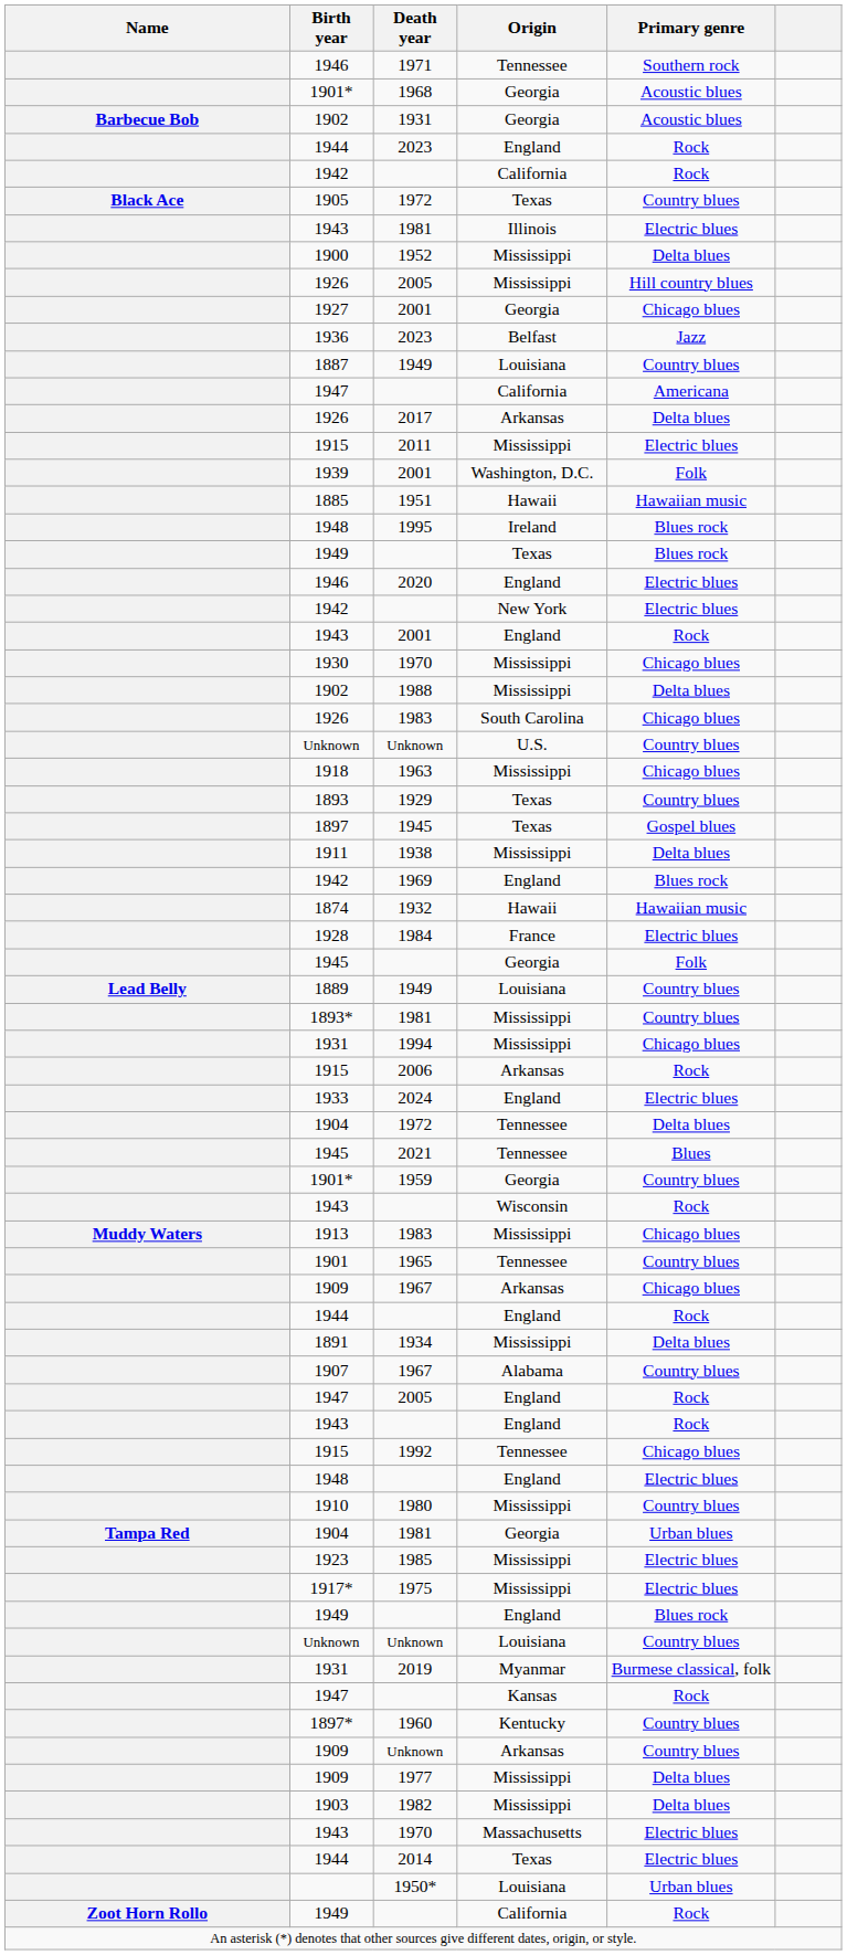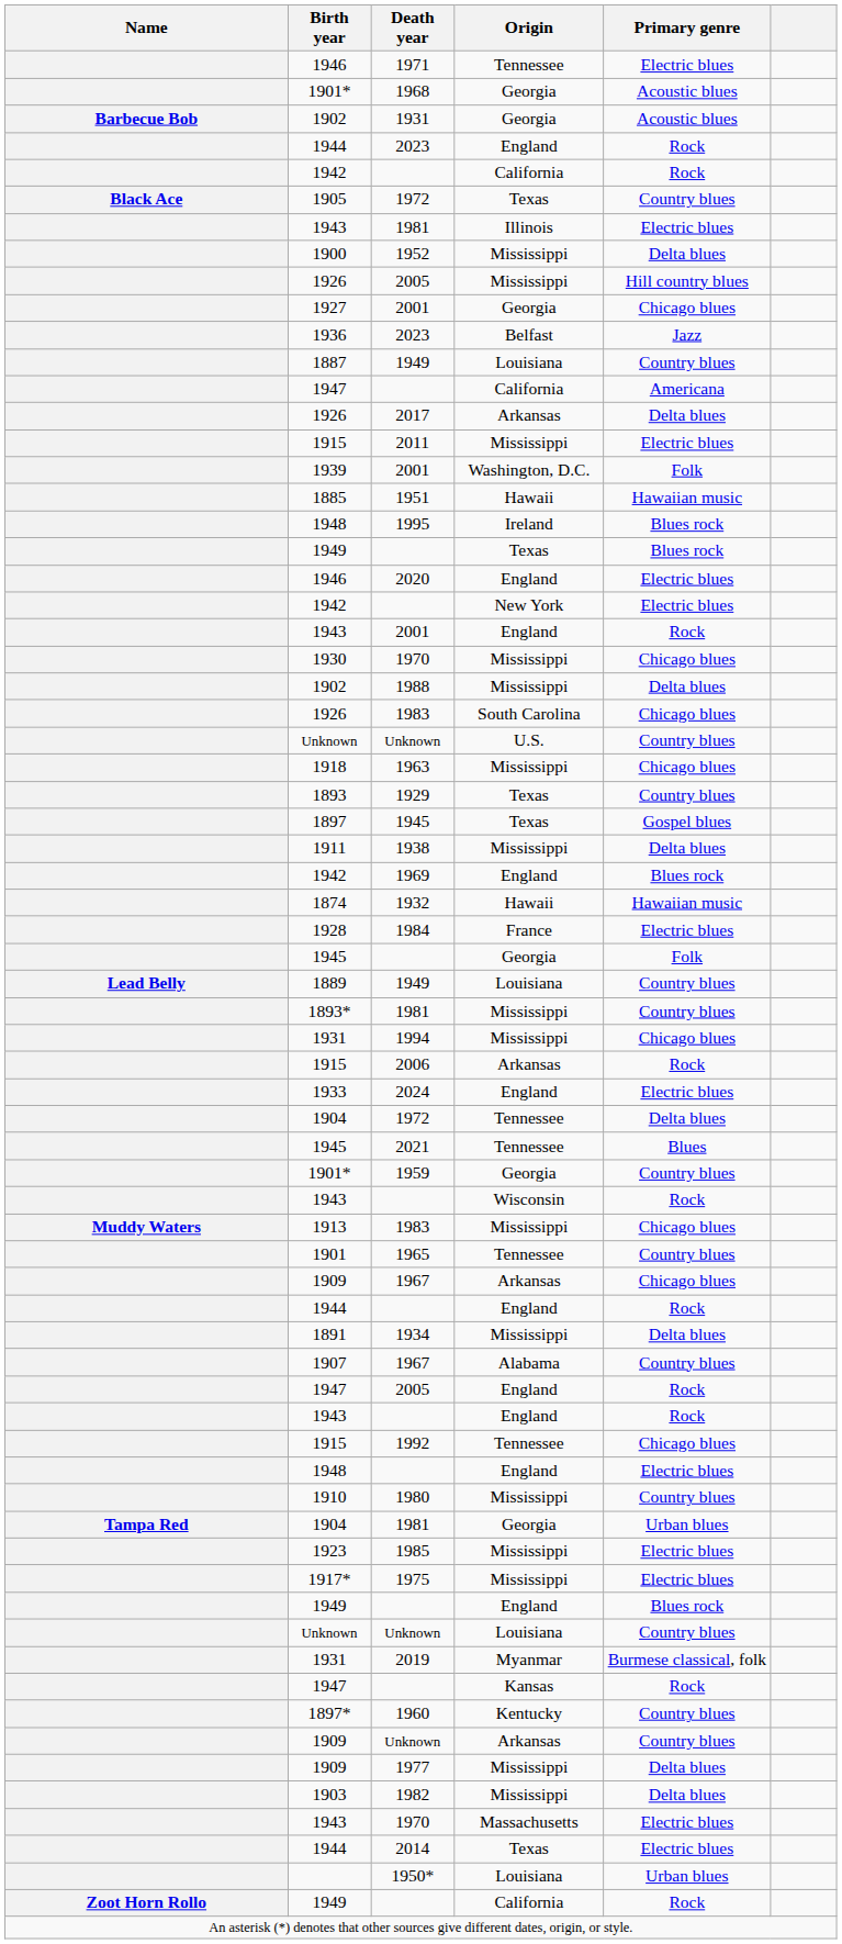 <table class="wikitable sortable plainrowheaders" style="text-align:center;">
 <tr>
 <th scope="col" width=%>Name</th>
 <th scope="col" width=10% data-sort-type=number>Birth<br>year</th>
 <th scope="col" width=10% data-sort-type=number>Death<br>year</th>
 <th scope="col" width=18%>Origin</th>
 <th scope="col" width=20%>Primary genre</th>
 <th scope="col" width=8% class="unsortable"></th>
 </tr>
 <tr>
 <th scope="row"> </th>
 <td>1946</td>
 <td>1971</td>
 <td>Tennessee</td>
-<td><a href='#'>Southern rock</a></td>
+<td><a href='#'>Electric blues</a></td>
 <td></td>
 </tr>
 <tr>
 <th scope="row"></th>
 <td>1901*</td>
 <td>1968</td>
 <td>Georgia</td>
 <td><a href='#'>Acoustic blues</a></td>
 <td></td>
 </tr>
 <tr>
 <th scope="row"> <a href='#'>Barbecue Bob</a></th>
 <td>1902</td>
 <td>1931</td>
 <td>Georgia</td>
 <td><a href='#'>Acoustic blues</a></td>
 <td></td>
 </tr>
 <tr>
 <th scope="row"></th>
 <td>1944</td>
 <td>2023</td>
 <td>England</td>
 <td><a href='#'>Rock</a></td>
 <td></td>
 </tr>
 <tr>
 <th scope="row"></th>
 <td>1942</td>
 <td></td>
 <td>California</td>
 <td><a href='#'>Rock</a></td>
 <td></td>
 </tr>
 <tr>
 <th scope="row"><a href='#'>Black Ace</a></th>
 <td>1905</td>
 <td>1972</td>
 <td>Texas</td>
 <td><a href='#'>Country blues</a></td>
 <td></td>
 </tr>
 <tr>
 <th scope="row"></th>
 <td>1943</td>
 <td>1981</td>
 <td>Illinois</td>
 <td><a href='#'>Electric blues</a></td>
 <td></td>
 </tr>
 <tr>
 <th scope="row"></th>
 <td>1900</td>
 <td>1952</td>
 <td>Mississippi</td>
 <td><a href='#'>Delta blues</a></td>
 <td></td>
 </tr>
 <tr>
 <th scope="row"></th>
 <td>1926</td>
 <td>2005</td>
 <td>Mississippi</td>
 <td><a href='#'>Hill country blues</a></td>
 <td></td>
 </tr>
 <tr>
 <th scope="row"> </th>
 <td>1927</td>
 <td>2001</td>
 <td>Georgia</td>
 <td><a href='#'>Chicago blues</a></td>
 <td></td>
 </tr>
 <tr>
 <th scope="row"></th>
 <td>1936</td>
 <td>2023</td>
 <td>Belfast</td>
 <td><a href='#'>Jazz</a></td>
 <td></td>
 </tr>
 <tr>
 <th scope="row"></th>
 <td>1887</td>
 <td>1949</td>
 <td>Louisiana</td>
 <td><a href='#'>Country blues</a></td>
 <td></td>
 </tr>
 <tr>
 <th scope="row"></th>
 <td>1947</td>
 <td></td>
 <td>California</td>
 <td><a href='#'>Americana</a></td>
 <td></td>
 </tr>
 <tr>
 <th scope="row"> </th>
 <td>1926</td>
 <td>2017</td>
 <td>Arkansas</td>
 <td><a href='#'>Delta blues</a></td>
 <td></td>
 </tr>
 <tr>
 <th scope="row"> </th>
 <td>1915</td>
 <td>2011</td>
 <td>Mississippi</td>
 <td><a href='#'>Electric blues</a></td>
 <td></td>
 </tr>
 <tr>
 <th scope="row"> </th>
 <td>1939</td>
 <td>2001</td>
 <td>Washington, D.C.</td>
 <td><a href='#'>Folk</a></td>
 <td></td>
 </tr>
 <tr>
 <th scope="row"></th>
 <td>1885</td>
 <td>1951</td>
 <td>Hawaii</td>
 <td><a href='#'>Hawaiian music</a></td>
 <td></td>
 </tr>
 <tr>
 <th scope="row"> </th>
 <td>1948</td>
 <td>1995</td>
 <td>Ireland</td>
 <td><a href='#'>Blues rock</a></td>
 <td></td>
 </tr>
 <tr>
 <th scope="row"></th>
 <td>1949</td>
 <td></td>
 <td>Texas</td>
 <td><a href='#'>Blues rock</a></td>
 <td></td>
 </tr>
 <tr>
 <th scope="row"></th>
 <td>1946</td>
 <td>2020</td>
 <td>England</td>
 <td><a href='#'>Electric blues</a></td>
 <td></td>
 </tr>
 <tr>
 <th scope="row"> </th>
 <td>1942</td>
 <td></td>
 <td>New York</td>
 <td><a href='#'>Electric blues</a></td>
 <td></td>
 </tr>
 <tr>
 <th scope="row"></th>
 <td>1943</td>
 <td>2001</td>
 <td>England</td>
 <td><a href='#'>Rock</a></td>
 <td></td>
 </tr>
 <tr>
 <th scope="row"></th>
 <td>1930</td>
 <td>1970</td>
 <td>Mississippi</td>
 <td><a href='#'>Chicago blues</a></td>
 <td></td>
 </tr>
 <tr>
 <th scope="row"></th>
 <td>1902</td>
 <td>1988</td>
 <td>Mississippi</td>
 <td><a href='#'>Delta blues</a></td>
 <td></td>
 </tr>
 <tr>
 <th scope="row"></th>
 <td>1926</td>
 <td>1983</td>
 <td>South Carolina</td>
 <td><a href='#'>Chicago blues</a></td>
 <td></td>
 </tr>
 <tr>
 <th scope="row"> </th>
 <td><small>Unknown</small></td>
 <td><small>Unknown</small></td>
 <td>U.S.</td>
 <td><a href='#'>Country blues</a></td>
 <td></td>
 </tr>
 <tr>
 <th scope="row"></th>
 <td>1918</td>
 <td>1963</td>
 <td>Mississippi</td>
 <td><a href='#'>Chicago blues</a></td>
 <td></td>
 </tr>
 <tr>
 <th scope="row"></th>
 <td>1893</td>
 <td>1929</td>
 <td>Texas</td>
 <td><a href='#'>Country blues</a></td>
 <td></td>
 </tr>
 <tr>
 <th scope="row"></th>
 <td>1897</td>
 <td>1945</td>
 <td>Texas</td>
 <td><a href='#'>Gospel blues</a></td>
 <td></td>
 </tr>
 <tr>
 <th scope="row"></th>
 <td>1911</td>
 <td>1938</td>
 <td>Mississippi</td>
 <td><a href='#'>Delta blues</a></td>
 <td></td>
 </tr>
 <tr>
 <th scope="row"></th>
 <td>1942</td>
 <td>1969</td>
 <td>England</td>
 <td><a href='#'>Blues rock</a></td>
 <td></td>
 </tr>
 <tr>
 <th scope="row"> </th>
 <td>1874</td>
 <td>1932</td>
 <td>Hawaii</td>
 <td><a href='#'>Hawaiian music</a></td>
 <td></td>
 </tr>
 <tr>
 <th scope="row"></th>
 <td>1928</td>
 <td>1984</td>
 <td>France</td>
 <td><a href='#'>Electric blues</a></td>
 <td></td>
 </tr>
 <tr>
 <th scope="row"></th>
 <td>1945</td>
 <td></td>
 <td>Georgia</td>
 <td><a href='#'>Folk</a></td>
 <td></td>
 </tr>
 <tr>
 <th scope="row"> <a href='#'>Lead Belly</a></th>
 <td>1889</td>
 <td>1949</td>
 <td>Louisiana</td>
 <td><a href='#'>Country blues</a></td>
 <td></td>
 </tr>
 <tr>
 <th scope="row"></th>
 <td>1893*</td>
 <td>1981</td>
 <td>Mississippi</td>
 <td><a href='#'>Country blues</a></td>
 <td></td>
 </tr>
 <tr>
 <th scope="row"></th>
 <td>1931</td>
 <td>1994</td>
 <td>Mississippi</td>
 <td><a href='#'>Chicago blues</a></td>
 <td></td>
 </tr>
 <tr>
 <th scope="row"></th>
 <td>1915</td>
 <td>2006</td>
 <td>Arkansas</td>
 <td><a href='#'>Rock</a></td>
 <td></td>
 </tr>
 <tr>
 <th scope="row"> </th>
 <td>1933</td>
 <td>2024</td>
 <td>England</td>
 <td><a href='#'>Electric blues</a></td>
 <td></td>
 </tr>
 <tr>
 <th scope="row"></th>
 <td>1904</td>
 <td>1972</td>
 <td>Tennessee</td>
 <td><a href='#'>Delta blues</a></td>
 <td></td>
 </tr>
 <tr>
 <th scope="row"> </th>
 <td>1945</td>
 <td>2021</td>
 <td>Tennessee</td>
 <td><a href='#'>Blues</a></td>
 <td></td>
 </tr>
 <tr>
 <th scope="row"></th>
 <td>1901*</td>
 <td>1959</td>
 <td>Georgia</td>
 <td><a href='#'>Country blues</a></td>
 <td></td>
 </tr>
 <tr>
 <th scope="row"></th>
 <td>1943</td>
 <td></td>
 <td>Wisconsin</td>
 <td><a href='#'>Rock</a></td>
 <td></td>
 </tr>
 <tr>
 <th scope="row"><a href='#'>Muddy Waters</a></th>
 <td>1913</td>
 <td>1983</td>
 <td>Mississippi</td>
 <td><a href='#'>Chicago blues</a></td>
 <td></td>
 </tr>
 <tr>
 <th scope="row"> </th>
 <td>1901</td>
 <td>1965</td>
 <td>Tennessee</td>
 <td><a href='#'>Country blues</a></td>
 <td></td>
 </tr>
 <tr>
 <th scope="row"></th>
 <td>1909</td>
 <td>1967</td>
 <td>Arkansas</td>
 <td><a href='#'>Chicago blues</a></td>
 <td></td>
 </tr>
 <tr>
 <th scope="row"> </th>
 <td>1944</td>
 <td></td>
 <td>England</td>
 <td><a href='#'>Rock</a></td>
 <td></td>
 </tr>
 <tr>
 <th scope="row"></th>
 <td>1891</td>
 <td>1934</td>
 <td>Mississippi</td>
 <td><a href='#'>Delta blues</a></td>
 <td></td>
 </tr>
 <tr>
 <th scope="row"></th>
 <td>1907</td>
 <td>1967</td>
 <td>Alabama</td>
 <td><a href='#'>Country blues</a></td>
 <td></td>
 </tr>
 <tr>
 <th scope="row"></th>
 <td>1947</td>
 <td>2005</td>
 <td>England</td>
 <td><a href='#'>Rock</a></td>
 <td></td>
 </tr>
 <tr>
 <th scope="row"> </th>
 <td>1943</td>
 <td></td>
 <td>England</td>
 <td><a href='#'>Rock</a></td>
 <td></td>
 </tr>
 <tr>
 <th scope="row"> </th>
 <td>1915</td>
 <td>1992</td>
 <td>Tennessee</td>
 <td><a href='#'>Chicago blues</a></td>
 <td></td>
 </tr>
 <tr>
 <th scope="row"></th>
 <td>1948</td>
 <td></td>
 <td>England</td>
 <td><a href='#'>Electric blues</a></td>
 <td></td>
 </tr>
 <tr>
 <th scope="row"></th>
 <td>1910</td>
 <td>1980</td>
 <td>Mississippi</td>
 <td><a href='#'>Country blues</a></td>
 <td></td>
 </tr>
 <tr>
 <th scope="row"> <a href='#'>Tampa Red</a></th>
 <td>1904</td>
 <td>1981</td>
 <td>Georgia</td>
 <td><a href='#'>Urban blues</a></td>
 <td></td>
 </tr>
 <tr>
 <th scope="row"></th>
 <td>1923</td>
 <td>1985</td>
 <td>Mississippi</td>
 <td><a href='#'>Electric blues</a></td>
 <td></td>
 </tr>
 <tr>
 <th scope="row"></th>
 <td>1917*</td>
 <td>1975</td>
 <td>Mississippi</td>
 <td><a href='#'>Electric blues</a></td>
 <td></td>
 </tr>
 <tr>
 <th scope="row"></th>
 <td>1949</td>
 <td></td>
 <td>England</td>
 <td><a href='#'>Blues rock</a></td>
 <td></td>
 </tr>
 <tr>
 <th scope="row"></th>
 <td><small>Unknown</small></td>
 <td><small>Unknown</small></td>
 <td>Louisiana</td>
 <td><a href='#'>Country blues</a></td>
 <td></td>
 </tr>
 <tr>
 <th scope="row"></th>
 <td>1931</td>
 <td>2019</td>
 <td>Myanmar</td>
 <td><a href='#'>Burmese classical</a>, folk</td>
 <td></td>
 </tr>
 <tr>
 <th scope="row"> </th>
 <td>1947</td>
 <td></td>
 <td>Kansas</td>
 <td><a href='#'>Rock</a></td>
 <td></td>
 </tr>
 <tr>
 <th scope="row"></th>
 <td>1897*</td>
 <td>1960</td>
 <td>Kentucky</td>
 <td><a href='#'>Country blues</a></td>
 <td></td>
 </tr>
 <tr>
 <th scope="row"></th>
 <td>1909</td>
 <td><small>Unknown</small></td>
 <td>Arkansas</td>
 <td><a href='#'>Country blues</a></td>
 <td></td>
 </tr>
 <tr>
 <th scope="row"></th>
 <td>1909</td>
 <td>1977</td>
 <td>Mississippi</td>
 <td><a href='#'>Delta blues</a></td>
 <td></td>
 </tr>
 <tr>
 <th scope="row"></th>
 <td>1903</td>
 <td>1982</td>
 <td>Mississippi</td>
 <td><a href='#'>Delta blues</a></td>
 <td></td>
 </tr>
 <tr>
 <th scope="row"></th>
 <td>1943</td>
 <td>1970</td>
 <td>Massachusetts</td>
 <td><a href='#'>Electric blues</a></td>
 <td></td>
 </tr>
 <tr>
 <th scope="row"></th>
 <td>1944</td>
 <td>2014</td>
 <td>Texas</td>
 <td><a href='#'>Electric blues</a></td>
 <td></td>
 </tr>
 <tr>
 <th scope="row"></th>
 <td></td>
 <td>1950*</td>
 <td>Louisiana</td>
 <td><a href='#'>Urban blues</a></td>
 <td></td>
 </tr>
 <tr>
 <th scope="row"> <a href='#'>Zoot Horn Rollo</a></th>
 <td>1949</td>
 <td></td>
 <td>California</td>
 <td align="center"><a href='#'>Rock</a></td>
 <td align="center"></td>
 </tr>
 <tr class="sortbottom">
 <td align="center" colspan="6" style="font-size: 80%">An asterisk (*) denotes that other sources give different dates, origin, or style.</td>
 </tr>
 </table>
